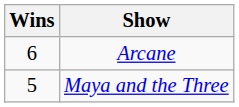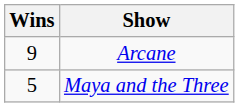 <table class="wikitable" style="text-align: center">
 <tr>
 <th>Wins</th>
 <th>Show</th>
 </tr>
 <tr>
-<td style="text-align:center">6</td>
+<td style="text-align:center">9</td>
 <td><em><a href='#'>Arcane</a></em></td>
 </tr>
 <tr>
 <td style="text-align:center">5</td>
 <td><em><a href='#'>Maya and the Three</a></em></td>
 </tr>
 </table>
